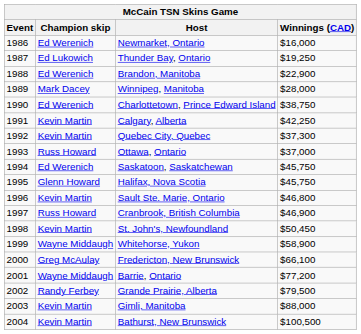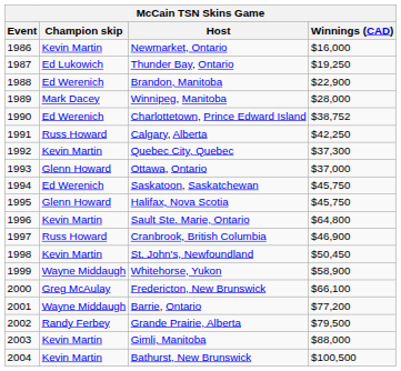 <table class="wikitable">
 <tr>
 <th colspan=4>McCain TSN Skins Game</th>
 </tr>
 <tr>
 <th>Event</th>
 <th>Champion skip</th>
 <th>Host</th>
 <th>Winnings (<a href='#'>CAD</a>)</th>
 </tr>
 <tr>
 <td>1986</td>
-<td><a href='#'>Ed Werenich</a></td>
+<td><a href='#'>Kevin Martin</a></td>
 <td><a href='#'>Newmarket, Ontario</a></td>
 <td>$16,000</td>
 </tr>
 <tr>
 <td>1987</td>
 <td><a href='#'>Ed Lukowich</a></td>
 <td><a href='#'>Thunder Bay</a>, <a href='#'>Ontario</a></td>
 <td>$19,250</td>
 </tr>
 <tr>
 <td>1988</td>
 <td><a href='#'>Ed Werenich</a></td>
 <td><a href='#'>Brandon, Manitoba</a></td>
 <td>$22,900</td>
 </tr>
 <tr>
 <td>1989</td>
 <td><a href='#'>Mark Dacey</a></td>
 <td><a href='#'>Winnipeg</a>, <a href='#'>Manitoba</a></td>
 <td>$28,000</td>
 </tr>
 <tr>
 <td>1990</td>
 <td><a href='#'>Ed Werenich</a></td>
 <td><a href='#'>Charlottetown</a>, <a href='#'>Prince Edward Island</a></td>
-<td>$38,750</td>
+<td>$38,752</td>
 </tr>
 <tr>
 <td>1991</td>
-<td><a href='#'>Kevin Martin</a></td>
+<td><a href='#'>Russ Howard</a></td>
 <td><a href='#'>Calgary</a>, <a href='#'>Alberta</a></td>
 <td>$42,250</td>
 </tr>
 <tr>
 <td>1992</td>
 <td><a href='#'>Kevin Martin</a></td>
 <td><a href='#'>Quebec City, Quebec</a></td>
 <td>$37,300</td>
 </tr>
 <tr>
 <td>1993</td>
-<td><a href='#'>Russ Howard</a></td>
+<td><a href='#'>Glenn Howard</a></td>
 <td><a href='#'>Ottawa</a>, <a href='#'>Ontario</a></td>
 <td>$37,000</td>
 </tr>
 <tr>
 <td>1994</td>
 <td><a href='#'>Ed Werenich</a></td>
 <td><a href='#'>Saskatoon</a>, <a href='#'>Saskatchewan</a></td>
 <td>$45,750</td>
 </tr>
 <tr>
 <td>1995</td>
 <td><a href='#'>Glenn Howard</a></td>
 <td><a href='#'>Halifax, Nova Scotia</a></td>
 <td>$45,750</td>
 </tr>
 <tr>
 <td>1996</td>
 <td><a href='#'>Kevin Martin</a></td>
 <td><a href='#'>Sault Ste. Marie, Ontario</a></td>
-<td>$46,800</td>
+<td>$64,800</td>
 </tr>
 <tr>
 <td>1997</td>
 <td><a href='#'>Russ Howard</a></td>
 <td><a href='#'>Cranbrook, British Columbia</a></td>
 <td>$46,900</td>
 </tr>
 <tr>
 <td>1998</td>
 <td><a href='#'>Kevin Martin</a></td>
 <td><a href='#'>St. John's, Newfoundland</a></td>
 <td>$50,450</td>
 </tr>
 <tr>
 <td>1999</td>
 <td><a href='#'>Wayne Middaugh</a></td>
 <td><a href='#'>Whitehorse, Yukon</a></td>
 <td>$58,900</td>
 </tr>
 <tr>
 <td>2000</td>
 <td><a href='#'>Greg McAulay</a></td>
 <td><a href='#'>Fredericton, New Brunswick</a></td>
 <td>$66,100</td>
 </tr>
 <tr>
 <td>2001</td>
 <td><a href='#'>Wayne Middaugh</a></td>
 <td><a href='#'>Barrie</a>, <a href='#'>Ontario</a></td>
 <td>$77,200</td>
 </tr>
 <tr>
 <td>2002</td>
 <td><a href='#'>Randy Ferbey</a></td>
 <td><a href='#'>Grande Prairie, Alberta</a></td>
 <td>$79,500</td>
 </tr>
 <tr>
 <td>2003</td>
 <td><a href='#'>Kevin Martin</a></td>
 <td><a href='#'>Gimli, Manitoba</a></td>
 <td>$88,000</td>
 </tr>
 <tr>
 <td>2004</td>
 <td><a href='#'>Kevin Martin</a></td>
 <td><a href='#'>Bathurst, New Brunswick</a></td>
 <td>$100,500</td>
 </tr>
 </table>
